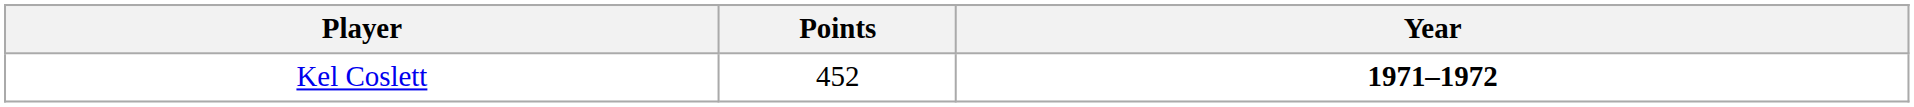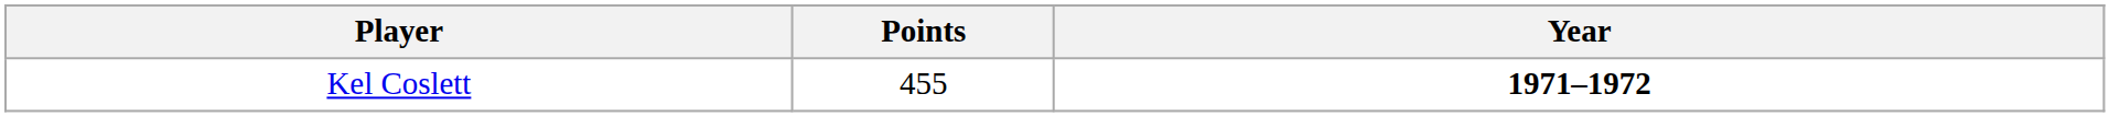 <table class="wikitable sortable" width="75%" style="font-size:90%">
 <tr bgcolor="#efefef">
 </tr>
 <tr bgcolor="#efefef">
 <th width=30%>Player</th>
 <th width=10%>Points</th>
 <th width=40%>Year</th>
 </tr>
 <tr bgcolor=#FFFFFF>
 <td align=center> <a href='#'>Kel Coslett</a></td>
-<td align=center>452</td>
+<td align=center>455</td>
 <td align=center><strong>1971–1972</strong></td>
 </tr>
 </table>
